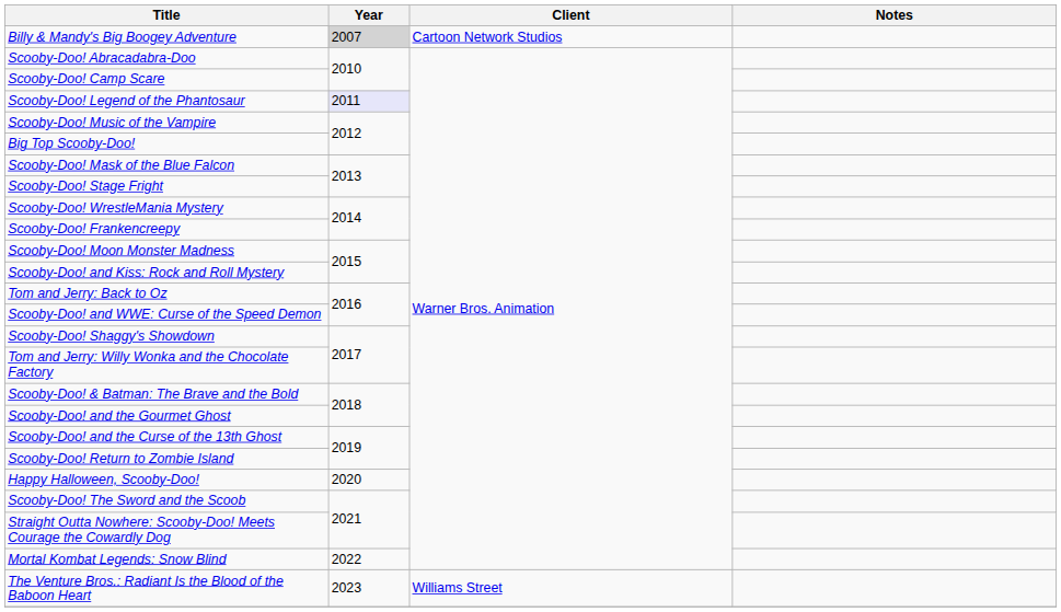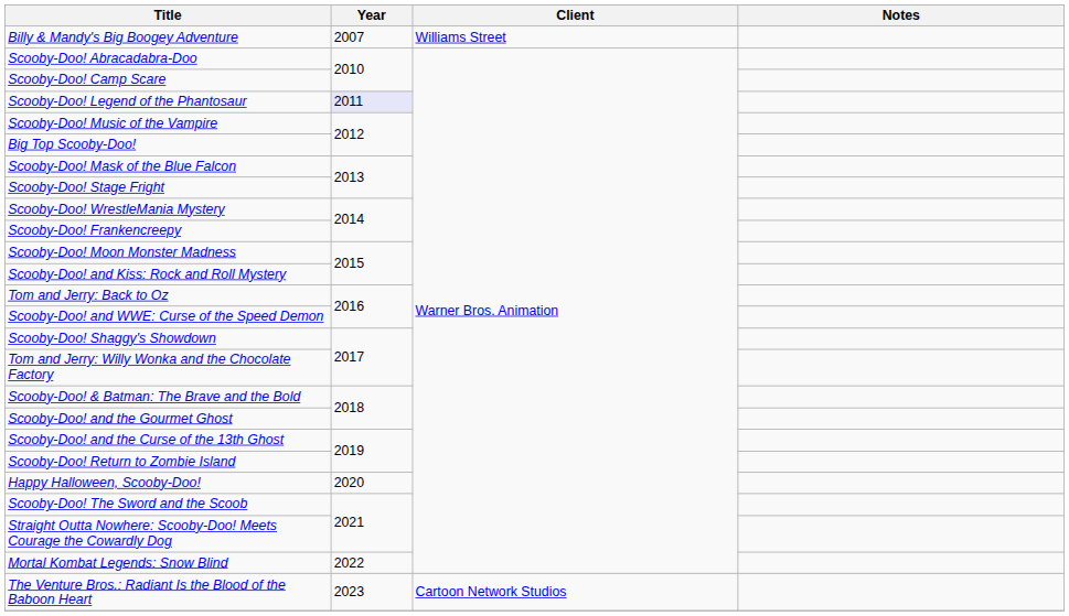 <table class="wikitable sortable" style="width: auto style="width:65%; table-layout: fixed">
 <tr>
 <th style="width:20%;">Title</th>
 <th style="width:5%;">Year</th>
 <th style="width:20%;">Client</th>
 <th style="width:20%;" class="unsortable">Notes</th>
 </tr>
 <tr>
 <td><em><a href='#'>Billy & Mandy's Big Boogey Adventure</a></em></td>
-<td style="background: lightgrey;">2007</td>
-<td><a href='#'>Cartoon Network Studios</a></td>
+<td>2007</td>
+<td><a href='#'>Williams Street</a></td>
 <td></td>
 </tr>
 <tr>
 <td><em><a href='#'>Scooby-Doo! Abracadabra-Doo</a></em></td>
 <td rowspan=2>2010</td>
 <td rowspan=23><a href='#'>Warner Bros. Animation</a></td>
 <td></td>
 </tr>
 <tr>
 <td><em><a href='#'>Scooby-Doo! Camp Scare</a></em></td>
 <td></td>
 </tr>
 <tr>
 <td><em><a href='#'>Scooby-Doo! Legend of the Phantosaur</a></em></td>
 <td style="background: lavender;">2011</td>
 <td></td>
 </tr>
 <tr>
 <td><em><a href='#'>Scooby-Doo! Music of the Vampire</a></em></td>
 <td rowspan=2>2012</td>
 <td></td>
 </tr>
 <tr>
 <td><em><a href='#'>Big Top Scooby-Doo!</a></em></td>
 <td></td>
 </tr>
 <tr>
 <td><em><a href='#'>Scooby-Doo! Mask of the Blue Falcon</a></em></td>
 <td rowspan=2>2013</td>
 <td></td>
 </tr>
 <tr>
 <td><em><a href='#'>Scooby-Doo! Stage Fright</a></em></td>
 <td></td>
 </tr>
 <tr>
 <td><em><a href='#'>Scooby-Doo! WrestleMania Mystery</a></em></td>
 <td rowspan=2>2014</td>
 <td></td>
 </tr>
 <tr>
 <td><em><a href='#'>Scooby-Doo! Frankencreepy</a></em></td>
 <td></td>
 </tr>
 <tr>
 <td><em><a href='#'>Scooby-Doo! Moon Monster Madness</a></em></td>
 <td rowspan=2>2015</td>
 <td></td>
 </tr>
 <tr>
 <td><em><a href='#'>Scooby-Doo! and Kiss: Rock and Roll Mystery</a></em></td>
 <td></td>
 </tr>
 <tr>
 <td><em><a href='#'>Tom and Jerry: Back to Oz</a></em></td>
 <td rowspan=2>2016</td>
 <td></td>
 </tr>
 <tr>
 <td><em><a href='#'>Scooby-Doo! and WWE: Curse of the Speed Demon</a></em></td>
 <td></td>
 </tr>
 <tr>
 <td><em><a href='#'>Scooby-Doo! Shaggy's Showdown</a></em></td>
 <td rowspan=2>2017</td>
 <td></td>
 </tr>
 <tr>
 <td><em><a href='#'>Tom and Jerry: Willy Wonka and the Chocolate Factory</a></em></td>
 <td></td>
 </tr>
 <tr>
 <td><em><a href='#'>Scooby-Doo! & Batman: The Brave and the Bold</a></em></td>
 <td rowspan=2>2018</td>
 <td></td>
 </tr>
 <tr>
 <td><em><a href='#'>Scooby-Doo! and the Gourmet Ghost</a></em></td>
 <td></td>
 </tr>
 <tr>
 <td><em><a href='#'>Scooby-Doo! and the Curse of the 13th Ghost</a></em></td>
 <td rowspan=2>2019</td>
 <td></td>
 </tr>
 <tr>
 <td><em><a href='#'>Scooby-Doo! Return to Zombie Island</a></em></td>
 <td></td>
 </tr>
 <tr>
 <td><em><a href='#'>Happy Halloween, Scooby-Doo!</a></em></td>
 <td>2020</td>
 <td></td>
 </tr>
 <tr>
 <td><em><a href='#'>Scooby-Doo! The Sword and the Scoob</a></em></td>
 <td rowspan=2>2021</td>
 <td></td>
 </tr>
 <tr>
 <td><em><a href='#'>Straight Outta Nowhere: Scooby-Doo! Meets Courage the Cowardly Dog</a></em></td>
 <td></td>
 </tr>
 <tr>
 <td><em><a href='#'>Mortal Kombat Legends: Snow Blind</a></em></td>
 <td>2022</td>
 <td></td>
 </tr>
 <tr>
 <td><em><a href='#'>The Venture Bros.: Radiant Is the Blood of the Baboon Heart</a></em></td>
 <td>2023</td>
-<td><a href='#'>Williams Street</a></td>
+<td><a href='#'>Cartoon Network Studios</a></td>
 <td></td>
 </tr>
 <tr>
 </tr>
 </table>
